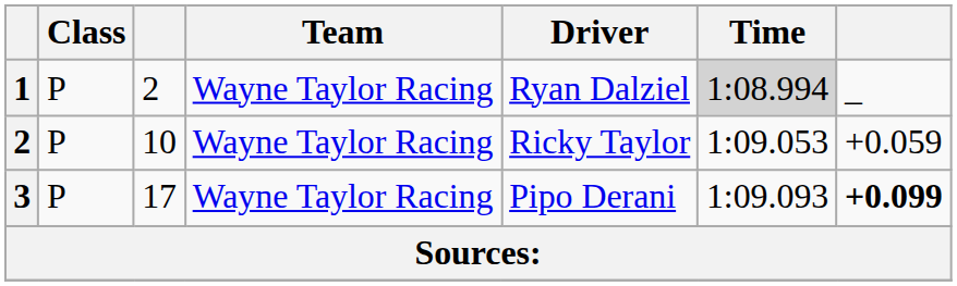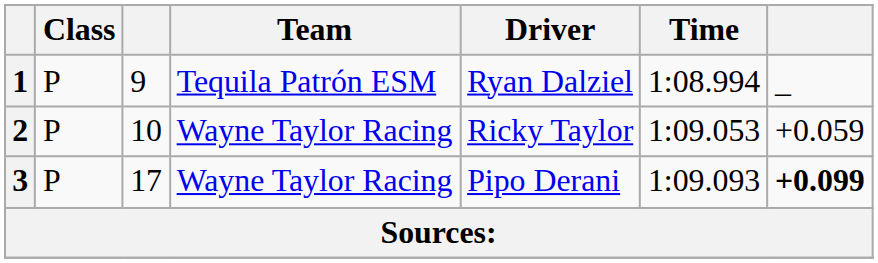 <table class="wikitable">
 <tr>
 <th scope="col"></th>
 <th scope="col">Class</th>
 <th scope="col"></th>
 <th scope="col">Team</th>
 <th scope="col">Driver</th>
 <th scope="col">Time</th>
 <th scope="col"></th>
 </tr>
 <tr>
 <th scope="row">1</th>
 <td>P</td>
-<td>2</td>
-<td><a href='#'>Wayne Taylor Racing</a></td>
+<td>9</td>
+<td><a href='#'>Tequila Patrón ESM</a></td>
 <td><a href='#'>Ryan Dalziel</a></td>
-<td style="background: lightgrey;">1:08.994</td>
+<td>1:08.994</td>
 <td>_</td>
 </tr>
 <tr>
 <th scope="row">2</th>
 <td>P</td>
 <td>10</td>
 <td><a href='#'>Wayne Taylor Racing</a></td>
 <td><a href='#'>Ricky Taylor</a></td>
 <td>1:09.053</td>
 <td>+0.059</td>
 </tr>
 <tr>
 <th scope="row">3</th>
 <td>P</td>
 <td>17</td>
 <td><a href='#'>Wayne Taylor Racing</a></td>
 <td><a href='#'>Pipo Derani</a></td>
 <td>1:09.093</td>
 <td><strong>+0.099</strong></td>
 </tr>
 <tr>
 <th colspan="7">Sources:</th>
 </tr>
 <tr>
 </tr>
 </table>
